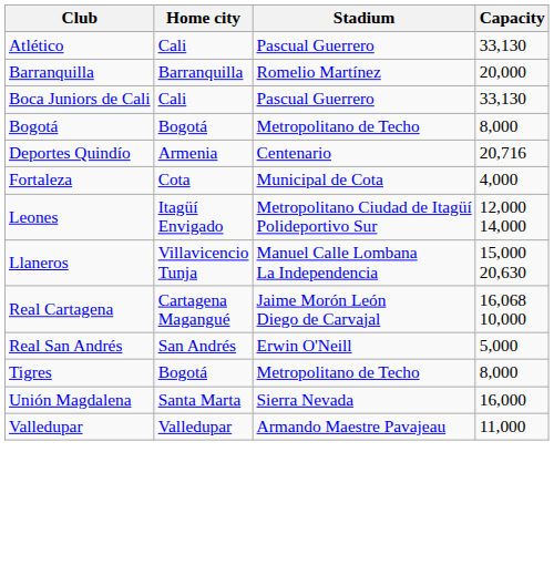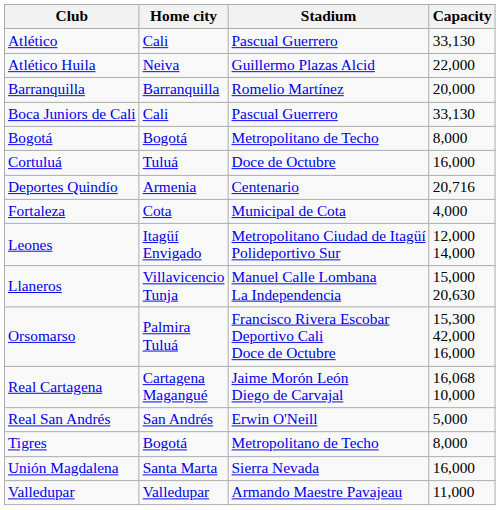 <table class="wikitable sortable">
 <tr>
 <th>Club</th>
 <th>Home city</th>
 <th>Stadium</th>
 <th>Capacity</th>
 </tr>
 <tr>
 <td><a href='#'>Atlético</a></td>
 <td><a href='#'>Cali</a></td>
 <td><a href='#'>Pascual Guerrero</a></td>
 <td>33,130</td>
+</tr>
+<tr>
+<td><a href='#'>Atlético Huila</a></td>
+<td><a href='#'>Neiva</a></td>
+<td><a href='#'>Guillermo Plazas Alcid</a></td>
+<td>22,000</td>
 </tr>
 <tr>
 <td><a href='#'>Barranquilla</a></td>
 <td><a href='#'>Barranquilla</a></td>
 <td><a href='#'>Romelio Martínez</a></td>
 <td>20,000</td>
 </tr>
 <tr>
 <td><a href='#'>Boca Juniors de Cali</a></td>
 <td><a href='#'>Cali</a></td>
 <td><a href='#'>Pascual Guerrero</a></td>
 <td>33,130</td>
 </tr>
 <tr>
 <td><a href='#'>Bogotá</a></td>
 <td><a href='#'>Bogotá</a></td>
 <td><a href='#'>Metropolitano de Techo</a></td>
 <td>8,000</td>
+</tr>
+<tr>
+<td><a href='#'>Cortuluá</a></td>
+<td><a href='#'>Tuluá</a></td>
+<td><a href='#'>Doce de Octubre</a></td>
+<td>16,000</td>
 </tr>
 <tr>
 <td><a href='#'>Deportes Quindío</a></td>
 <td><a href='#'>Armenia</a></td>
 <td><a href='#'>Centenario</a></td>
 <td>20,716</td>
 </tr>
 <tr>
 <td><a href='#'>Fortaleza</a></td>
 <td><a href='#'>Cota</a></td>
 <td><a href='#'>Municipal de Cota</a></td>
 <td>4,000</td>
 </tr>
 <tr>
 <td><a href='#'>Leones</a></td>
 <td><a href='#'>Itagüí</a><br><a href='#'>Envigado</a></td>
 <td><a href='#'>Metropolitano Ciudad de Itagüí</a><br><a href='#'>Polideportivo Sur</a></td>
 <td>12,000<br>14,000</td>
 </tr>
 <tr>
 <td><a href='#'>Llaneros</a></td>
 <td><a href='#'>Villavicencio</a><br><a href='#'>Tunja</a></td>
 <td><a href='#'>Manuel Calle Lombana</a><br><a href='#'>La Independencia</a></td>
 <td>15,000<br>20,630</td>
+</tr>
+<tr>
+<td><a href='#'>Orsomarso</a></td>
+<td><a href='#'>Palmira</a><br><a href='#'>Tuluá</a></td>
+<td><a href='#'>Francisco Rivera Escobar</a><br><a href='#'>Deportivo Cali</a><br><a href='#'>Doce de Octubre</a></td>
+<td>15,300<br>42,000<br>16,000</td>
 </tr>
 <tr>
 <td><a href='#'>Real Cartagena</a></td>
 <td><a href='#'>Cartagena</a><br><a href='#'>Magangué</a></td>
 <td><a href='#'>Jaime Morón León</a><br><a href='#'>Diego de Carvajal</a></td>
 <td>16,068<br>10,000</td>
 </tr>
 <tr>
 <td><a href='#'>Real San Andrés</a></td>
 <td><a href='#'>San Andrés</a></td>
 <td><a href='#'>Erwin O'Neill</a></td>
 <td>5,000</td>
 </tr>
 <tr>
 <td><a href='#'>Tigres</a></td>
 <td><a href='#'>Bogotá</a></td>
 <td><a href='#'>Metropolitano de Techo</a></td>
 <td>8,000</td>
 </tr>
 <tr>
 <td><a href='#'>Unión Magdalena</a></td>
 <td><a href='#'>Santa Marta</a></td>
 <td><a href='#'>Sierra Nevada</a></td>
 <td>16,000</td>
 </tr>
 <tr>
 <td><a href='#'>Valledupar</a></td>
 <td><a href='#'>Valledupar</a></td>
 <td><a href='#'>Armando Maestre Pavajeau</a></td>
 <td>11,000</td>
 </tr>
 </table>
